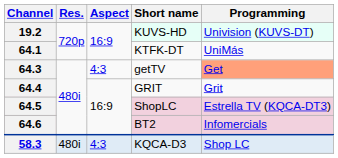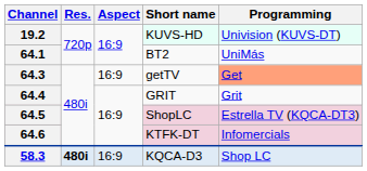 <table class="wikitable">
 <tr>
 <th scope = "col"><a href='#'>Channel</a></th>
 <th scope = "col"><a href='#'>Res.</a></th>
 <th scope = "col"><a href='#'>Aspect</a></th>
 <th scope = "col">Short name</th>
 <th scope = "col">Programming</th>
 </tr>
 <tr>
 <th scope = "row">19.2</th>
 <td rowspan="2"><a href='#'>720p</a></td>
 <td rowspan="2"><a href='#'>16:9</a></td>
 <td style="background-color: #E6FFF7;">KUVS-HD</td>
 <td style="background-color: #E6FFF7;"><a href='#'>Univision</a> (<a href='#'>KUVS-DT</a>)</td>
 </tr>
 <tr>
 <th scope = "row">64.1</th>
-<td>KTFK-DT</td>
+<td>BT2</td>
 <td><a href='#'>UniMás</a></td>
 </tr>
 <tr>
 <th scope = "row">64.3</th>
 <td rowspan="4"><a href='#'>480i</a></td>
-<td><a href='#'>4:3</a></td>
+<td>16:9</td>
 <td>getTV</td>
 <td style="background: lightsalmon;"><a href='#'>Get</a></td>
 </tr>
 <tr>
 <th scope = "row">64.4</th>
 <td rowspan="3">16:9</td>
 <td>GRIT</td>
 <td><a href='#'>Grit</a></td>
 </tr>
 <tr style="background-color: #f2d1de;">
 <th scope = "row">64.5</th>
 <td>ShopLC</td>
 <td><a href='#'>Estrella TV</a> (<a href='#'>KQCA-DT3</a>)</td>
 </tr>
 <tr style="background-color: #f2d1de;">
 <th scope = "row">64.6</th>
-<td>BT2</td>
+<td>KTFK-DT</td>
 <td><a href='#'>Infomercials</a> </td>
 </tr>
 <tr style="background-color:#DFEBF6; border-top: 2px solid #003399;">
 <th scope = "row"><a href='#'>58.3</a></th>
-<td>480i</td>
-<td><a href='#'>4:3</a></td>
+<td><strong>480i</strong></td>
+<td>16:9</td>
 <td>KQCA-D3</td>
 <td><a href='#'>Shop LC</a> </td>
 </tr>
 </table>
